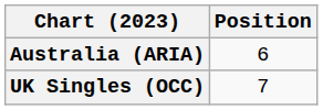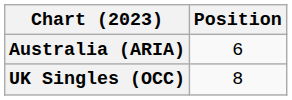 <table class="wikitable sortable plainrowheaders" style="text-align:center">
 <tr>
 <th scope="col">Chart (2023)</th>
 <th scope="col">Position</th>
 </tr>
 <tr>
 <th scope="row">Australia (ARIA)</th>
 <td>6</td>
 </tr>
 <tr>
 <th scope="row">UK Singles (OCC)</th>
-<td>7</td>
+<td>8</td>
 </tr>
 </table>
